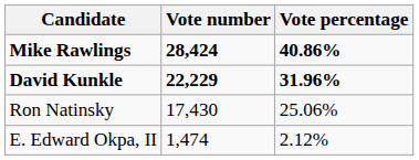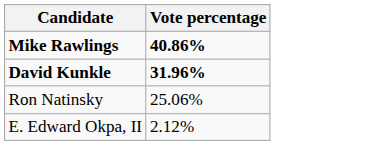 <table class="wikitable">
 <tr>
 <th>Candidate</th>
-<th>Vote number</th>
 <th>Vote percentage</th>
 </tr>
 <tr>
 <td><strong>Mike Rawlings</strong></td>
-<td><strong>28,424</strong></td>
 <td><strong>40.86%</strong></td>
 </tr>
 <tr>
 <td><strong>David Kunkle</strong></td>
-<td><strong>22,229</strong></td>
 <td><strong>31.96%</strong></td>
 </tr>
 <tr>
 <td>Ron Natinsky</td>
-<td>17,430</td>
 <td>25.06%</td>
 </tr>
 <tr>
 <td>E. Edward Okpa, II</td>
-<td>1,474</td>
 <td>2.12%</td>
 </tr>
 </table>
